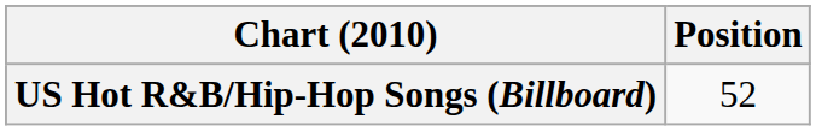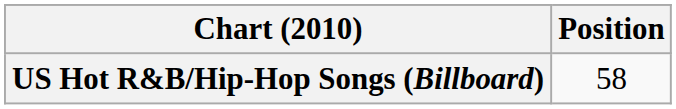 <table class="wikitable plainrowheaders" style="text-align:center;">
 <tr>
 <th scope="col">Chart (2010)</th>
 <th scope="col">Position</th>
 </tr>
 <tr>
 <th scope="row">US Hot R&B/Hip-Hop Songs (<em>Billboard</em>)</th>
-<td>52</td>
+<td>58</td>
 </tr>
 </table>
